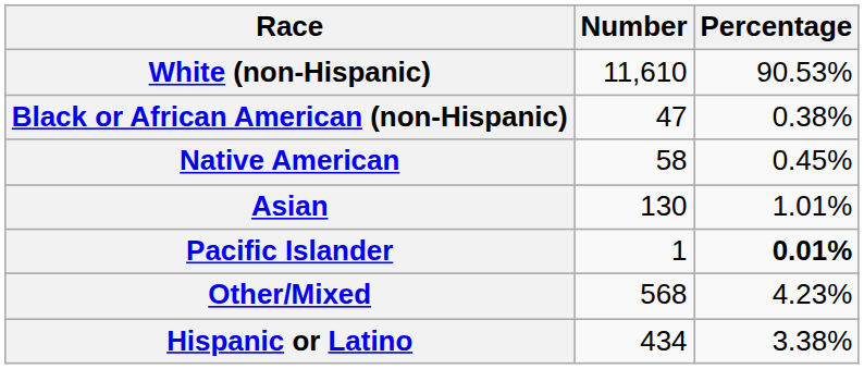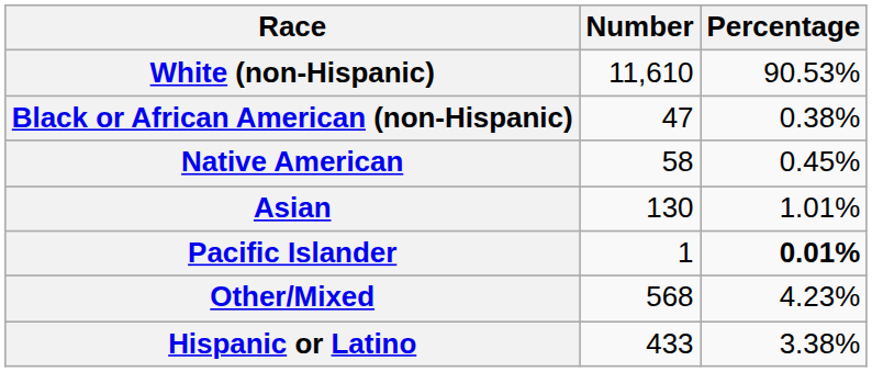 <table class="wikitable" style="text-align:right">
 <tr>
 <th scope="col">Race</th>
 <th scope="col">Number</th>
 <th scope="col">Percentage</th>
 </tr>
 <tr>
 <th scope="row"><a href='#'>White</a> (non-Hispanic)</th>
 <td>11,610</td>
 <td>90.53%</td>
 </tr>
 <tr>
 <th scope="row"><a href='#'>Black or African American</a> (non-Hispanic)</th>
 <td>47</td>
 <td>0.38%</td>
 </tr>
 <tr>
 <th scope="row"><a href='#'>Native American</a></th>
 <td>58</td>
 <td>0.45%</td>
 </tr>
 <tr>
 <th scope="row"><a href='#'>Asian</a></th>
 <td>130</td>
 <td>1.01%</td>
 </tr>
 <tr>
 <th scope="row"><a href='#'>Pacific Islander</a></th>
 <td>1</td>
 <td><strong>0.01%</strong></td>
 </tr>
 <tr>
 <th scope="row"><a href='#'>Other/Mixed</a></th>
 <td>568</td>
 <td>4.23%</td>
 </tr>
 <tr>
 <th scope="row"><a href='#'>Hispanic</a> or <a href='#'>Latino</a></th>
-<td>434</td>
+<td>433</td>
 <td>3.38%</td>
 </tr>
 </table>
